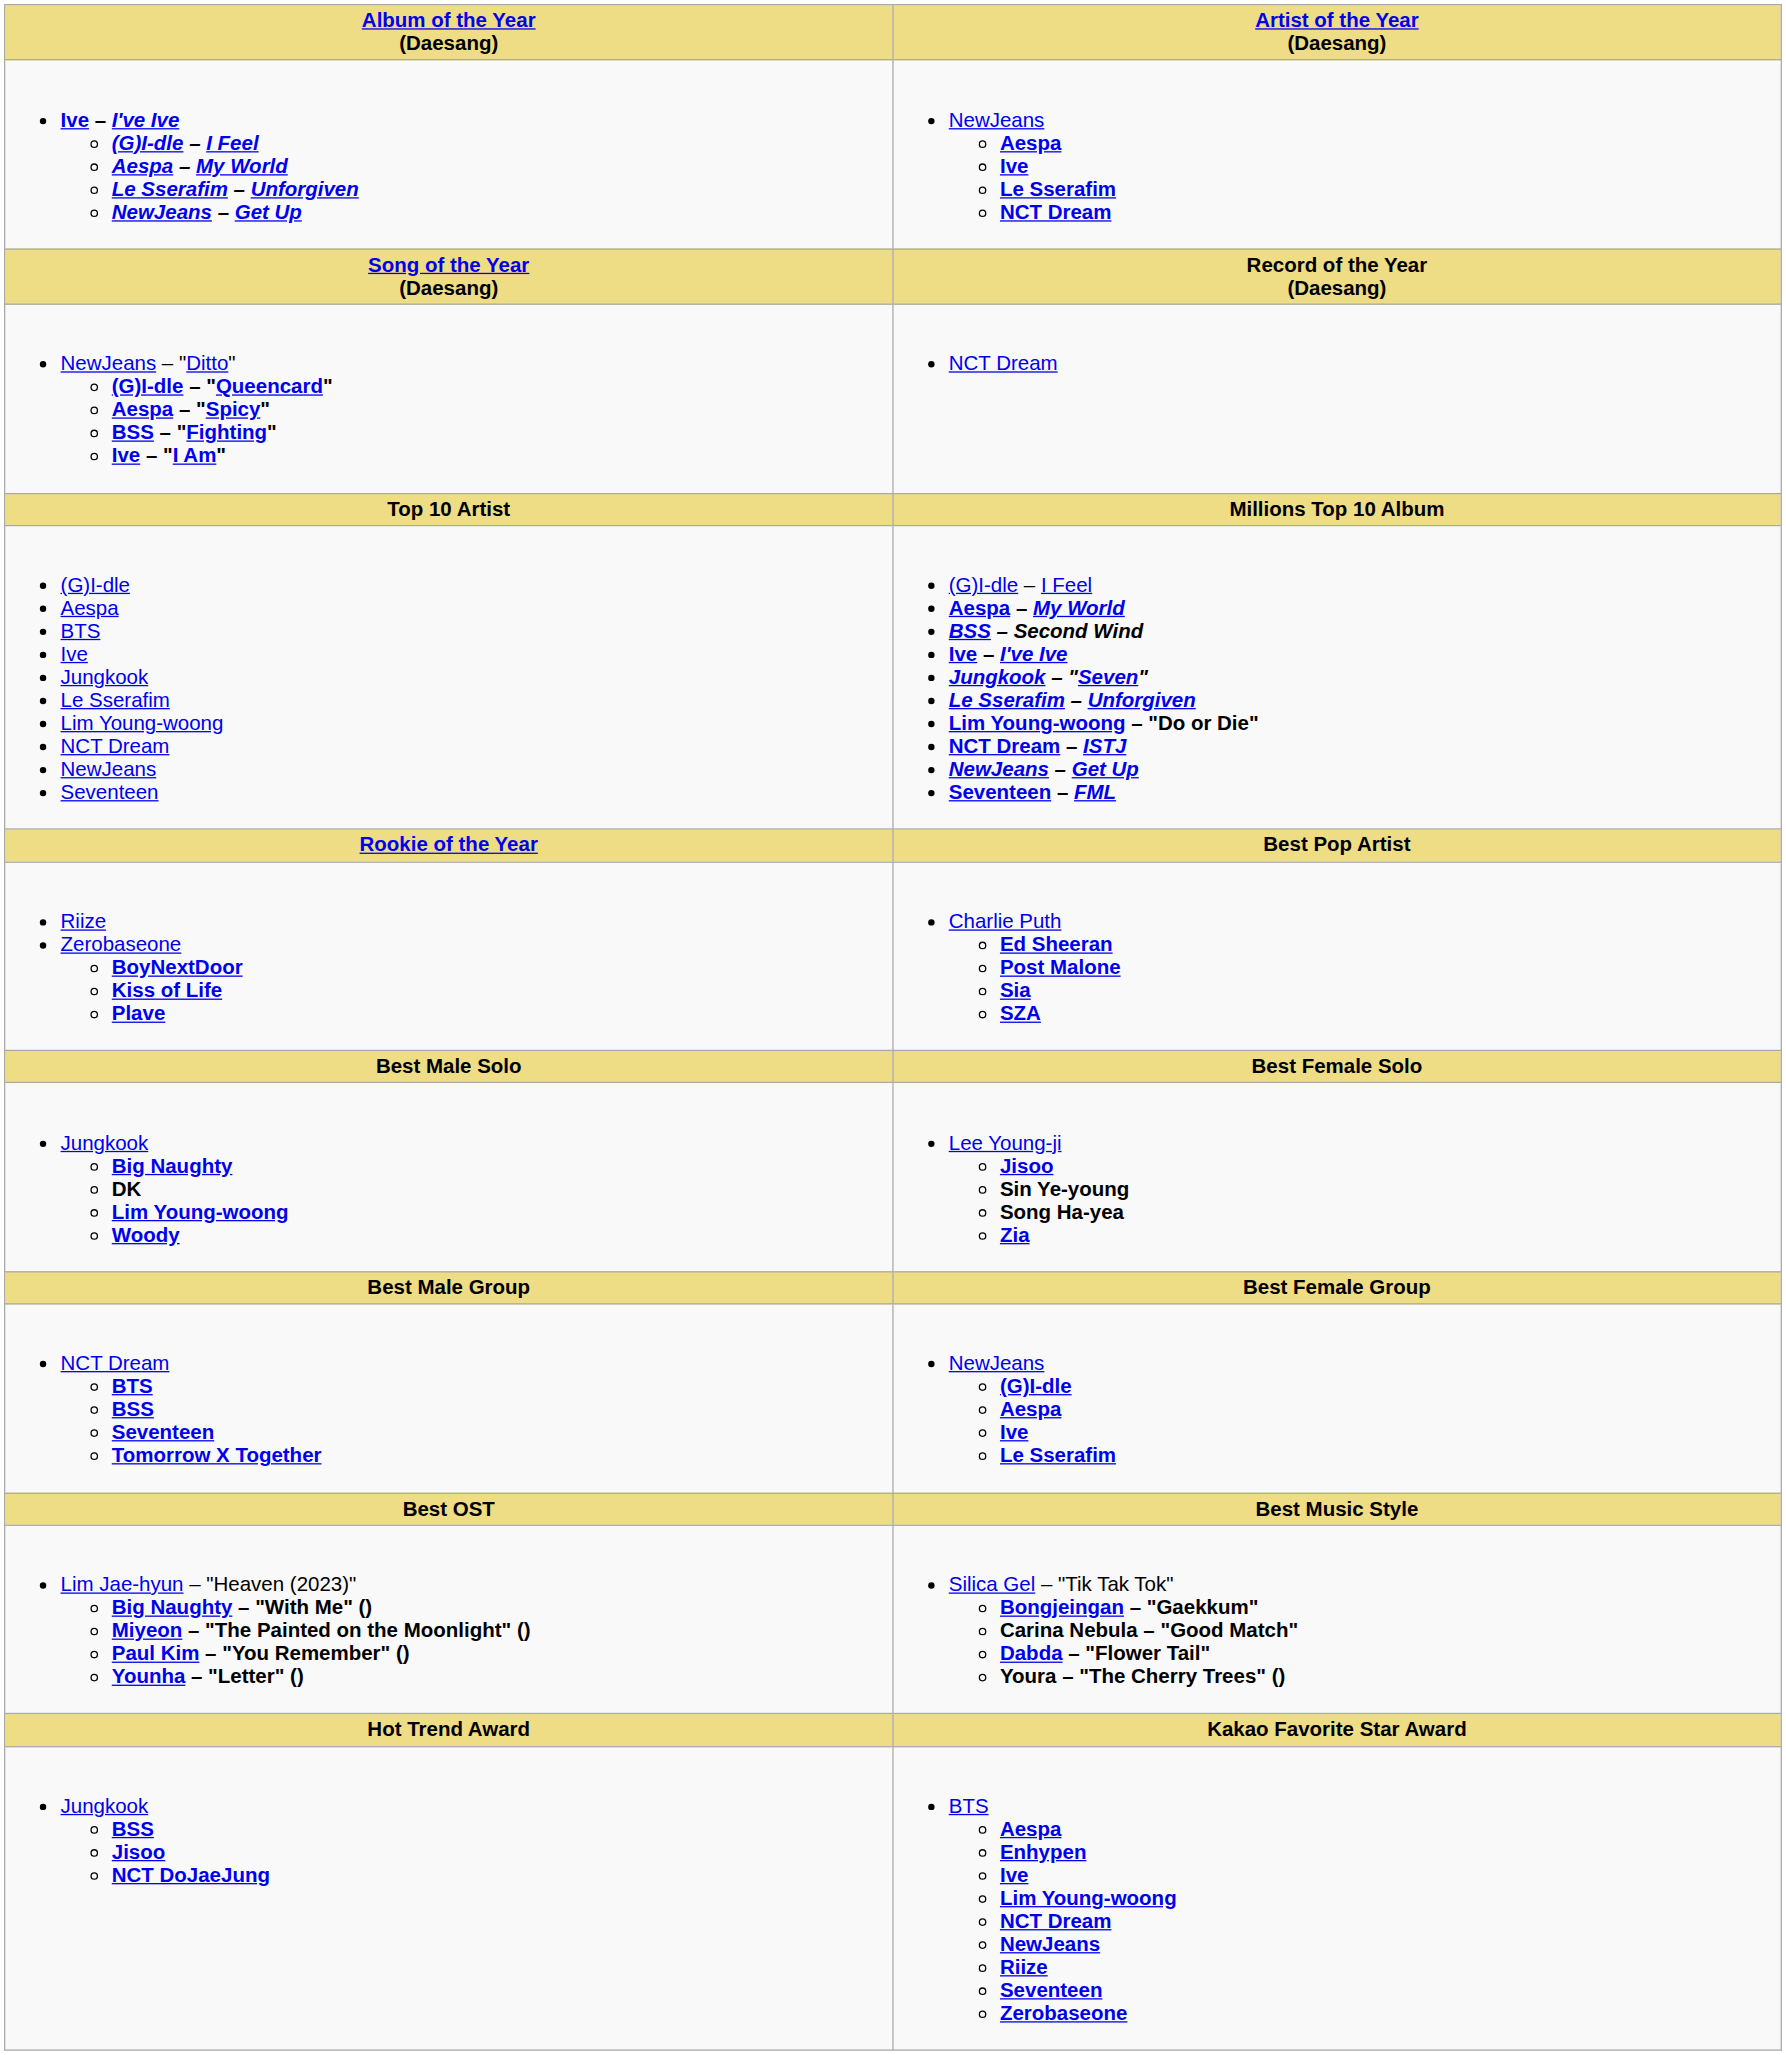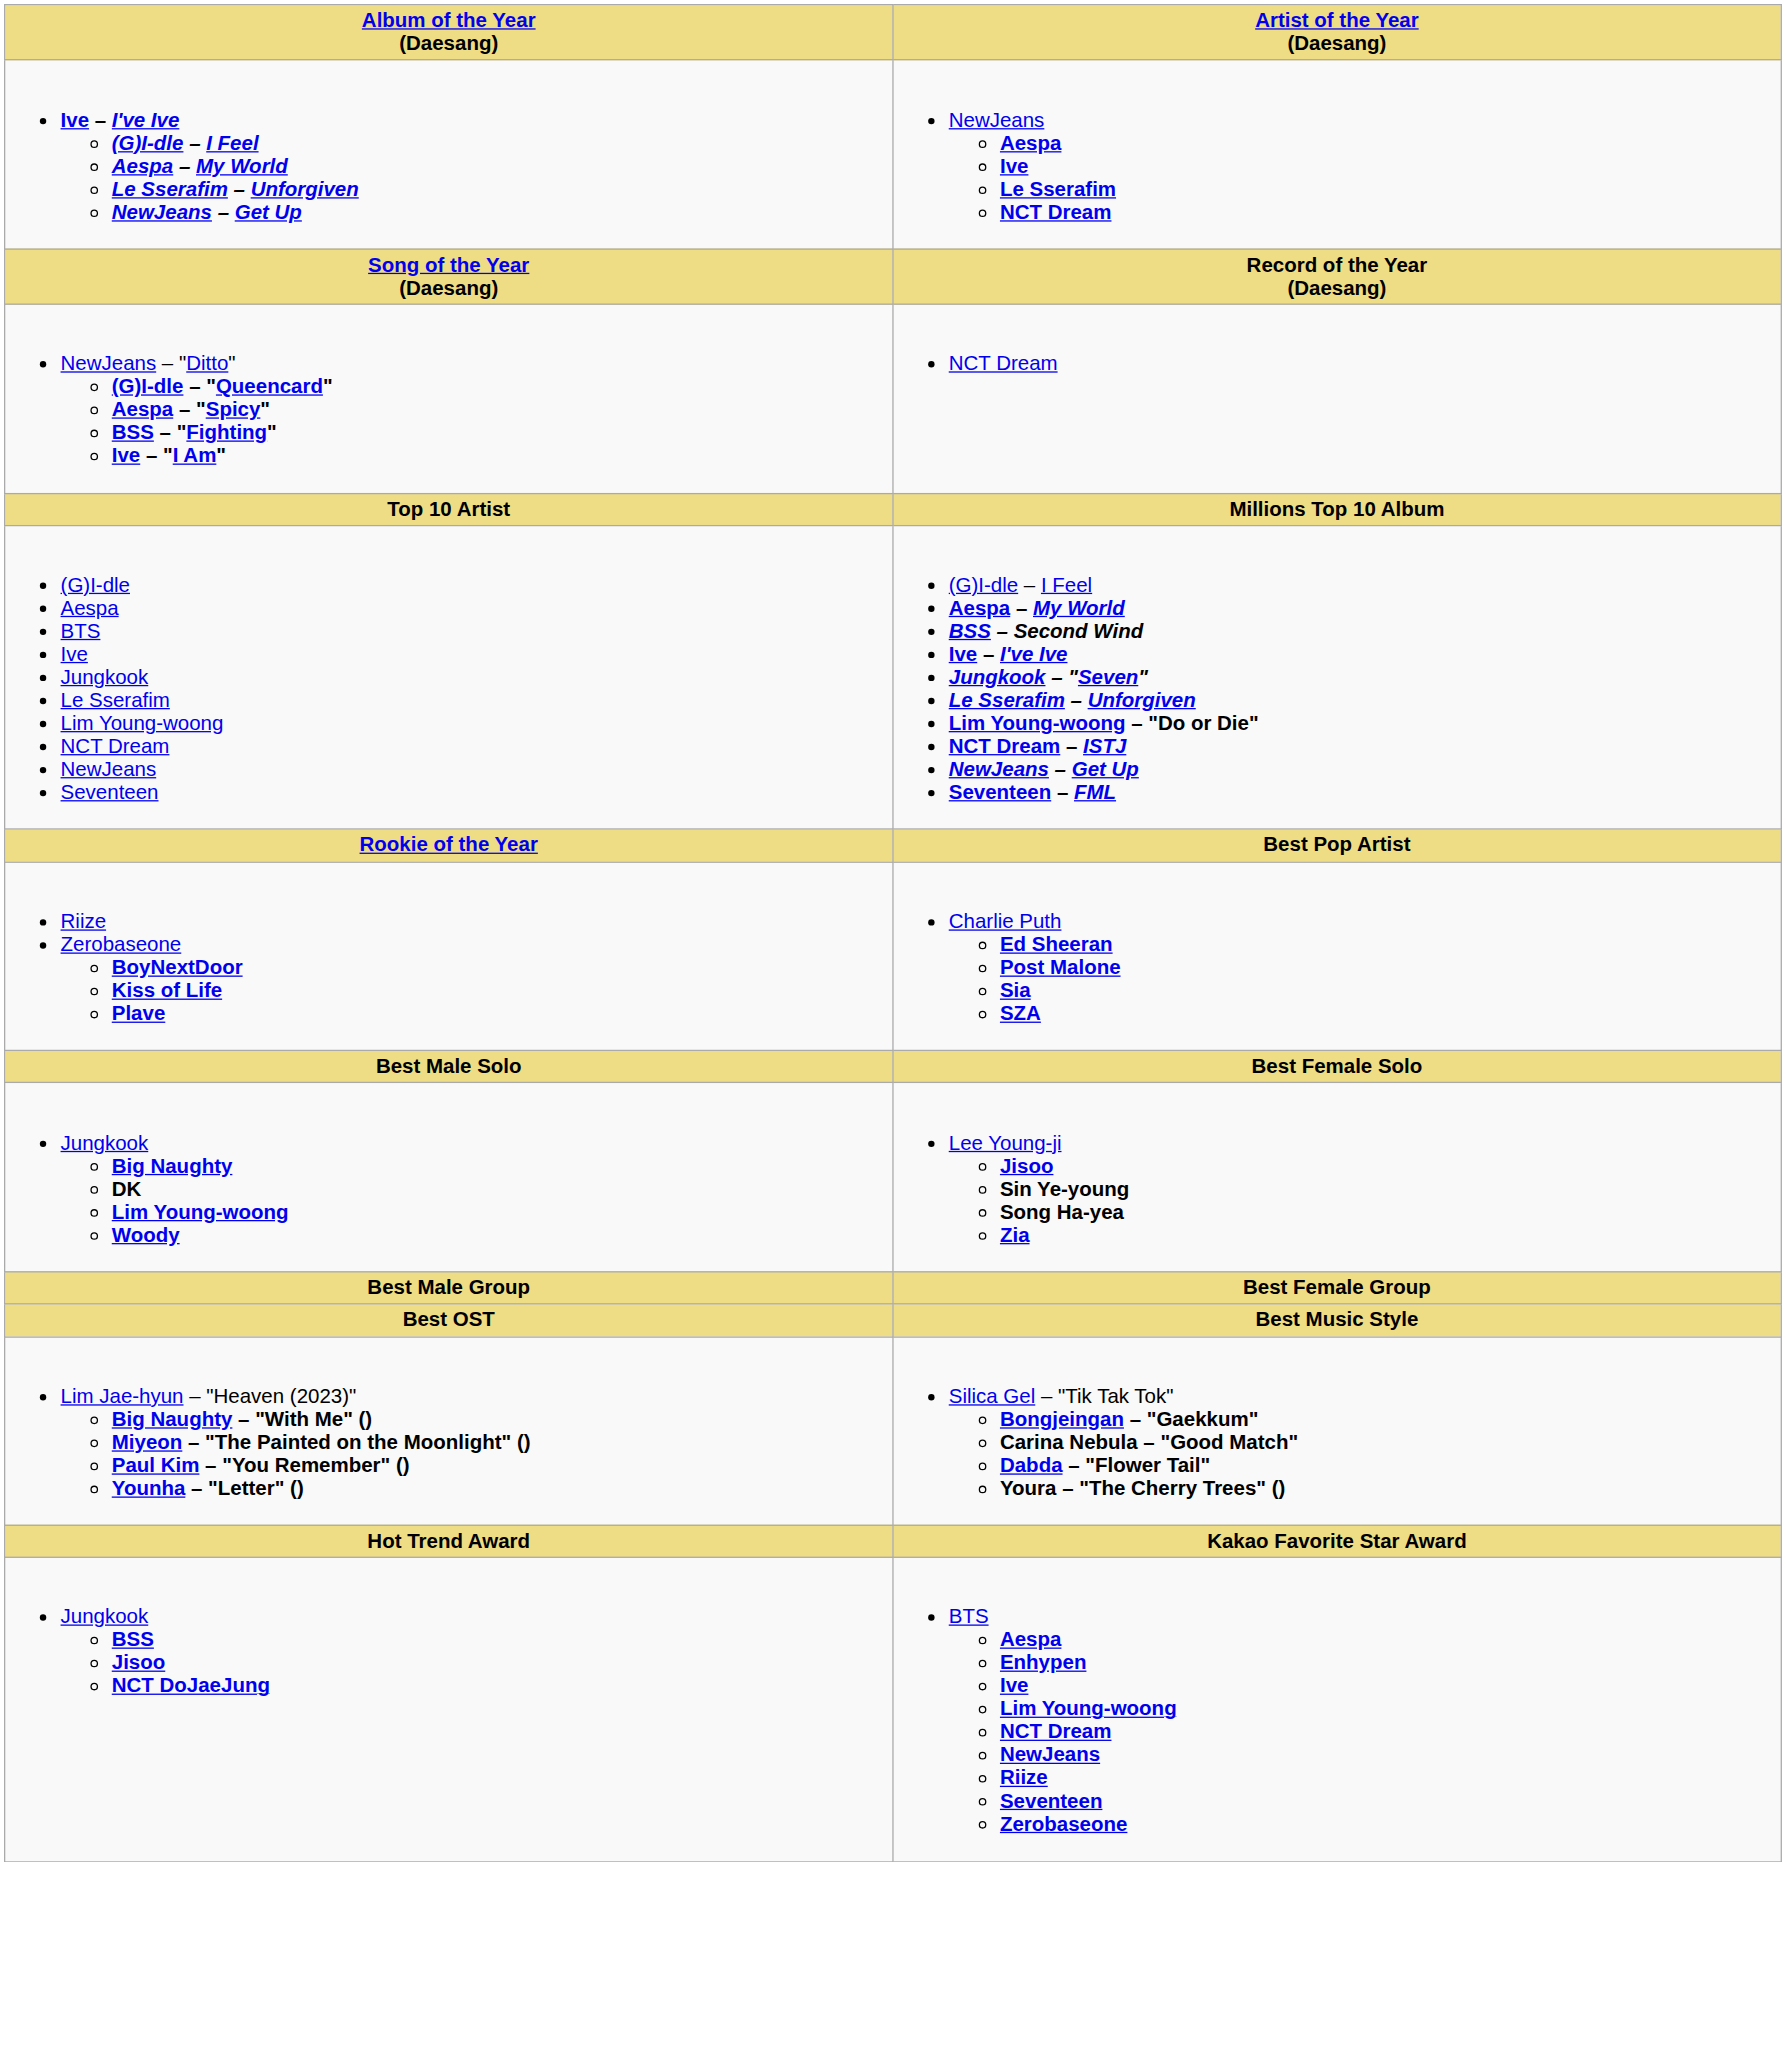 <table class="wikitable" style="width:70%">
 <tr>
 <th scope="col" style="background-color:#EEDD85; width:35%"><a href='#'>Album of the Year</a><br>(Daesang)</th>
 <th scope="col" style="background-color:#EEDD85; width:35%"><a href='#'>Artist of the Year</a><br>(Daesang)</th>
 </tr>
 <tr>
 <td style="vertical-align:top"><br><ul><li><strong><a href='#'>Ive</a> – <em><a href='#'>I've Ive</a><strong><em><ul><li><a href='#'>(G)I-dle</a> – </em><a href='#'>I Feel</a><em></li><li><a href='#'>Aespa</a> – </em><a href='#'>My World</a><em></li><li><a href='#'>Le Sserafim</a> – </em><a href='#'>Unforgiven</a><em></li><li><a href='#'>NewJeans</a> – </em><a href='#'>Get Up</a><em></li></ul></li></ul></td>
 <td style="vertical-align:top"><br><ul><li></strong><a href='#'>NewJeans</a><strong><ul><li><a href='#'>Aespa</a></li><li><a href='#'>Ive</a></li><li><a href='#'>Le Sserafim</a></li><li><a href='#'>NCT Dream</a></li></ul></li></ul></td>
 </tr>
 <tr>
 <th scope="col" style="background-color:#EEDD85; width:35%"><a href='#'>Song of the Year</a><br>(Daesang)</th>
 <th scope="col" style="background-color:#EEDD85; width:35%">Record of the Year<br>(Daesang)</th>
 </tr>
 <tr>
 <td style="vertical-align:top"><br><ul><li></strong><a href='#'>NewJeans</a> – "<a href='#'>Ditto</a>"<strong><ul><li><a href='#'>(G)I-dle</a> – "<a href='#'>Queencard</a>"</li><li><a href='#'>Aespa</a> – "<a href='#'>Spicy</a>"</li><li><a href='#'>BSS</a> – "<a href='#'>Fighting</a>" </li><li><a href='#'>Ive</a> – "<a href='#'>I Am</a>"</li></ul></li></ul></td>
 <td style="vertical-align:top"><br><ul><li></strong><a href='#'>NCT Dream</a><strong></li></ul></td>
 </tr>
 <tr>
 <th scope="col" style="background-color:#EEDD85; width:35%">Top 10 Artist</th>
 <th scope="col" style="background-color:#EEDD85; width:35%">Millions Top 10 Album</th>
 </tr>
 <tr>
 <td style="vertical-align:top"><br><ul><li></strong><a href='#'>(G)I-dle</a><strong></li><li></strong><a href='#'>Aespa</a><strong></li><li></strong><a href='#'>BTS</a><strong></li><li></strong><a href='#'>Ive</a><strong></li><li></strong><a href='#'>Jungkook</a><strong></li><li></strong><a href='#'>Le Sserafim</a><strong></li><li></strong><a href='#'>Lim Young-woong</a><strong></li><li></strong><a href='#'>NCT Dream</a><strong></li><li></strong><a href='#'>NewJeans</a><strong></li><li></strong><a href='#'>Seventeen</a><strong></li></ul></td>
 <td style="vertical-align:top"><br><ul><li></strong><a href='#'>(G)I-dle</a> – </em><a href='#'>I Feel</a></em></strong></li><li><strong><a href='#'>Aespa</a> – <em><a href='#'>My World</a><strong><em></li><li></strong><a href='#'>BSS</a> – </em>Second Wind</em></strong></li><li><strong><a href='#'>Ive</a> – <em><a href='#'>I've Ive</a><strong><em></li><li></strong><a href='#'>Jungkook</a> – "<a href='#'>Seven</a>"  <strong></li><li></strong><a href='#'>Le Sserafim</a> – </em><a href='#'>Unforgiven</a></em></strong></li><li><strong><a href='#'>Lim Young-woong</a> – "Do or Die"</strong></li><li><strong><a href='#'>NCT Dream</a> – <em><a href='#'>ISTJ</a><strong><em></li><li></strong><a href='#'>NewJeans</a> – </em><a href='#'>Get Up</a></em></strong></li><li><strong><a href='#'>Seventeen</a> – <em><a href='#'>FML</a><strong><em></li></ul></td>
 </tr>
 <tr>
 <th scope="col" style="background-color:#EEDD85; width:35%"><a href='#'>Rookie of the Year</a></th>
 <th scope="col" style="background-color:#EEDD85; width:35%">Best Pop Artist</th>
 </tr>
 <tr>
 <td style="vertical-align:top"><br><ul><li></strong><a href='#'>Riize</a><strong></li><li></strong><a href='#'>Zerobaseone</a><strong><ul><li><a href='#'>BoyNextDoor</a></li><li><a href='#'>Kiss of Life</a></li><li><a href='#'>Plave</a></li></ul></li></ul></td>
 <td style="vertical-align:top"><br><ul><li></strong><a href='#'>Charlie Puth</a><strong><ul><li><a href='#'>Ed Sheeran</a></li><li><a href='#'>Post Malone</a></li><li><a href='#'>Sia</a></li><li><a href='#'>SZA</a></li></ul></li></ul></td>
 </tr>
 <tr>
 <th scope="col" style="background-color:#EEDD85; width:35%">Best Male Solo</th>
 <th scope="col" style="background-color:#EEDD85; width:35%">Best Female Solo</th>
 </tr>
 <tr>
 <td style="vertical-align:top"><br><ul><li></strong><a href='#'>Jungkook</a><strong><ul><li><a href='#'>Big Naughty</a></li><li>DK</li><li><a href='#'>Lim Young-woong</a></li><li><a href='#'>Woody</a></li></ul></li></ul></td>
 <td style="vertical-align:top"><br><ul><li></strong><a href='#'>Lee Young-ji</a><strong><ul><li><a href='#'>Jisoo</a></li><li>Sin Ye-young</li><li>Song Ha-yea</li><li><a href='#'>Zia</a></li></ul></li></ul></td>
 </tr>
 <tr>
 <th scope="col" style="background-color:#EEDD85; width:35%">Best Male Group</th>
 <th scope="col" style="background-color:#EEDD85; width:35%">Best Female Group</th>
 </tr>
 <tr>
-<td style="vertical-align:top"><br><ul><li></strong><a href='#'>NCT Dream</a><strong><ul><li><a href='#'>BTS</a></li><li><a href='#'>BSS</a></li><li><a href='#'>Seventeen</a></li><li><a href='#'>Tomorrow X Together</a></li></ul></li></ul></td>
-<td style="vertical-align:top"><br><ul><li></strong><a href='#'>NewJeans</a><strong><ul><li><a href='#'>(G)I-dle</a></li><li><a href='#'>Aespa</a></li><li><a href='#'>Ive</a></li><li><a href='#'>Le Sserafim</a></li></ul></li></ul></td>
-</tr>
-<tr>
 <th scope="col" style="background-color:#EEDD85; width:35%">Best OST</th>
 <th scope="col" style="background-color:#EEDD85; width:35%">Best Music Style</th>
 </tr>
 <tr>
 <td style="vertical-align:top"><br><ul><li></strong><a href='#'>Lim Jae-hyun</a> – "Heaven (2023)"<strong><ul><li><a href='#'>Big Naughty</a> – "With Me" ()</li><li><a href='#'>Miyeon</a> – "The Painted on the Moonlight" ()</li><li><a href='#'>Paul Kim</a> – "You Remember" ()</li><li><a href='#'>Younha</a> – "Letter" ()</li></ul></li></ul></td>
 <td style="vertical-align:top"><br><ul><li></strong><a href='#'>Silica Gel</a> – "Tik Tak Tok" <strong><ul><li><a href='#'>Bongjeingan</a> – "Gaekkum"</li><li>Carina Nebula – "Good Match"</li><li><a href='#'>Dabda</a> – "Flower Tail"</li><li>Youra – "The Cherry Trees" ()</li></ul></li></ul></td>
 </tr>
 <tr>
 <th scope="col" style="background-color:#EEDD85; width:35%">Hot Trend Award</th>
 <th scope="col" style="background-color:#EEDD85">Kakao Favorite Star Award</th>
 </tr>
 <tr>
 <td style="vertical-align:top"><br><ul><li></strong><a href='#'>Jungkook</a><strong><ul><li><a href='#'>BSS</a></li><li><a href='#'>Jisoo</a></li><li><a href='#'>NCT DoJaeJung</a></li></ul></li></ul></td>
 <td style="vertical-align:top"><br><ul><li></strong><a href='#'>BTS</a><strong><ul><li><a href='#'>Aespa</a></li><li><a href='#'>Enhypen</a></li><li><a href='#'>Ive</a></li><li><a href='#'>Lim Young-woong</a></li><li><a href='#'>NCT Dream</a></li><li><a href='#'>NewJeans</a></li><li><a href='#'>Riize</a></li><li><a href='#'>Seventeen</a></li><li><a href='#'>Zerobaseone</a></li></ul></li></ul></td>
 </tr>
 </table>
